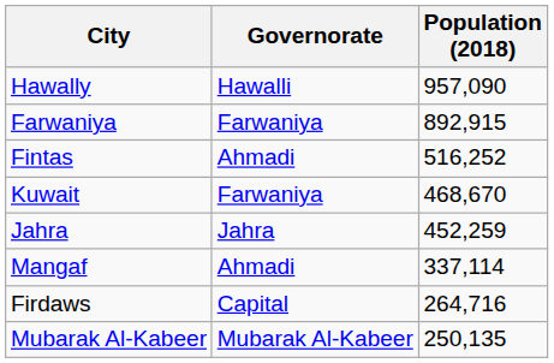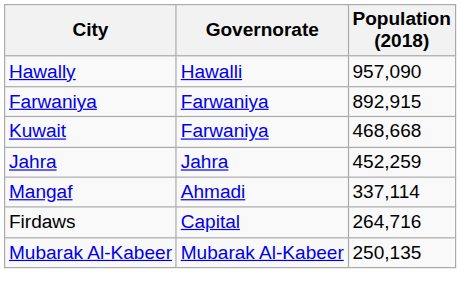 <table class="wikitable sortable sticky-header col3right">
 <tr>
 <th>City</th>
 <th>Governorate</th>
 <th>Population<br>(2018)</th>
 </tr>
 <tr>
 <td><a href='#'>Hawally</a></td>
 <td><a href='#'>Hawalli</a></td>
 <td>957,090</td>
 </tr>
 <tr>
 <td><a href='#'>Farwaniya</a></td>
 <td><a href='#'>Farwaniya</a></td>
 <td>892,915</td>
 </tr>
 <tr>
-<td><a href='#'>Fintas</a></td>
-<td><a href='#'>Ahmadi</a></td>
-<td>516,252</td>
-</tr>
-<tr>
 <td><a href='#'>Kuwait</a></td>
 <td><a href='#'>Farwaniya</a></td>
-<td>468,670</td>
+<td>468,668</td>
 </tr>
 <tr>
 <td><a href='#'>Jahra</a></td>
 <td><a href='#'>Jahra</a></td>
 <td>452,259</td>
 </tr>
 <tr>
 <td><a href='#'>Mangaf</a></td>
 <td><a href='#'>Ahmadi</a></td>
 <td>337,114</td>
 </tr>
 <tr>
 <td>Firdaws</td>
 <td><a href='#'>Capital</a></td>
 <td>264,716</td>
 </tr>
 <tr>
 <td><a href='#'>Mubarak Al-Kabeer</a></td>
 <td><a href='#'>Mubarak Al-Kabeer</a></td>
 <td>250,135</td>
 </tr>
 </table>
